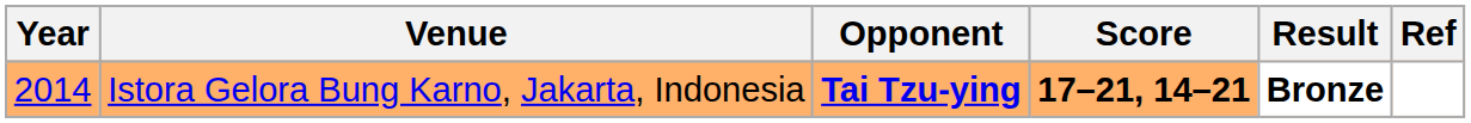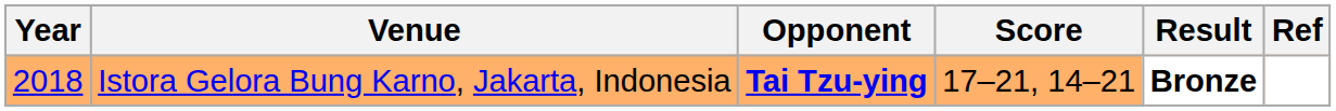 <table class="sortable wikitable" style="font-size: 90%">
 <tr>
 <th>Year</th>
 <th>Venue</th>
 <th>Opponent</th>
 <th>Score</th>
 <th>Result</th>
 <th>Ref</th>
 </tr>
 <tr style="background:#FFB069">
-<td align="center"><a href='#'>2014</a></td>
+<td align="center"><a href='#'>2018</a></td>
 <td align="left"><a href='#'>Istora Gelora Bung Karno</a>, <a href='#'>Jakarta</a>, Indonesia</td>
 <td align="left"><strong> <a href='#'>Tai Tzu-ying</a></strong></td>
-<td align="left"><strong>17–21, 14–21</strong></td>
+<td align="left">17–21, 14–21</td>
 <td style="text-align:left; background:white"> <strong>Bronze</strong></td>
 <td style="text-align:center; background:white"></td>
 </tr>
 </table>
